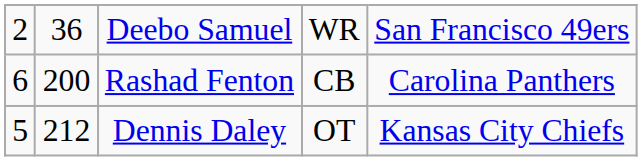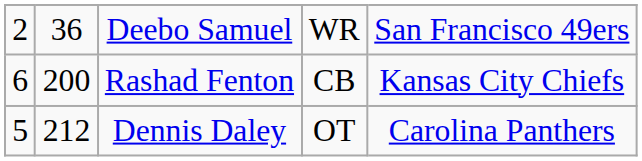 <table class="wikitable" style="text-align:center">
 <tr>
 <td>2</td>
 <td>36</td>
 <td><a href='#'>Deebo Samuel</a></td>
 <td>WR</td>
 <td><a href='#'>San Francisco 49ers</a></td>
 </tr>
 <tr>
 <td>6</td>
 <td>200</td>
 <td><a href='#'>Rashad Fenton</a></td>
 <td>CB</td>
-<td><a href='#'>Carolina Panthers</a></td>
+<td><a href='#'>Kansas City Chiefs</a></td>
 </tr>
 <tr>
 <td>5</td>
 <td>212</td>
 <td><a href='#'>Dennis Daley</a></td>
 <td>OT</td>
-<td><a href='#'>Kansas City Chiefs</a></td>
+<td><a href='#'>Carolina Panthers</a></td>
 </tr>
 </table>
